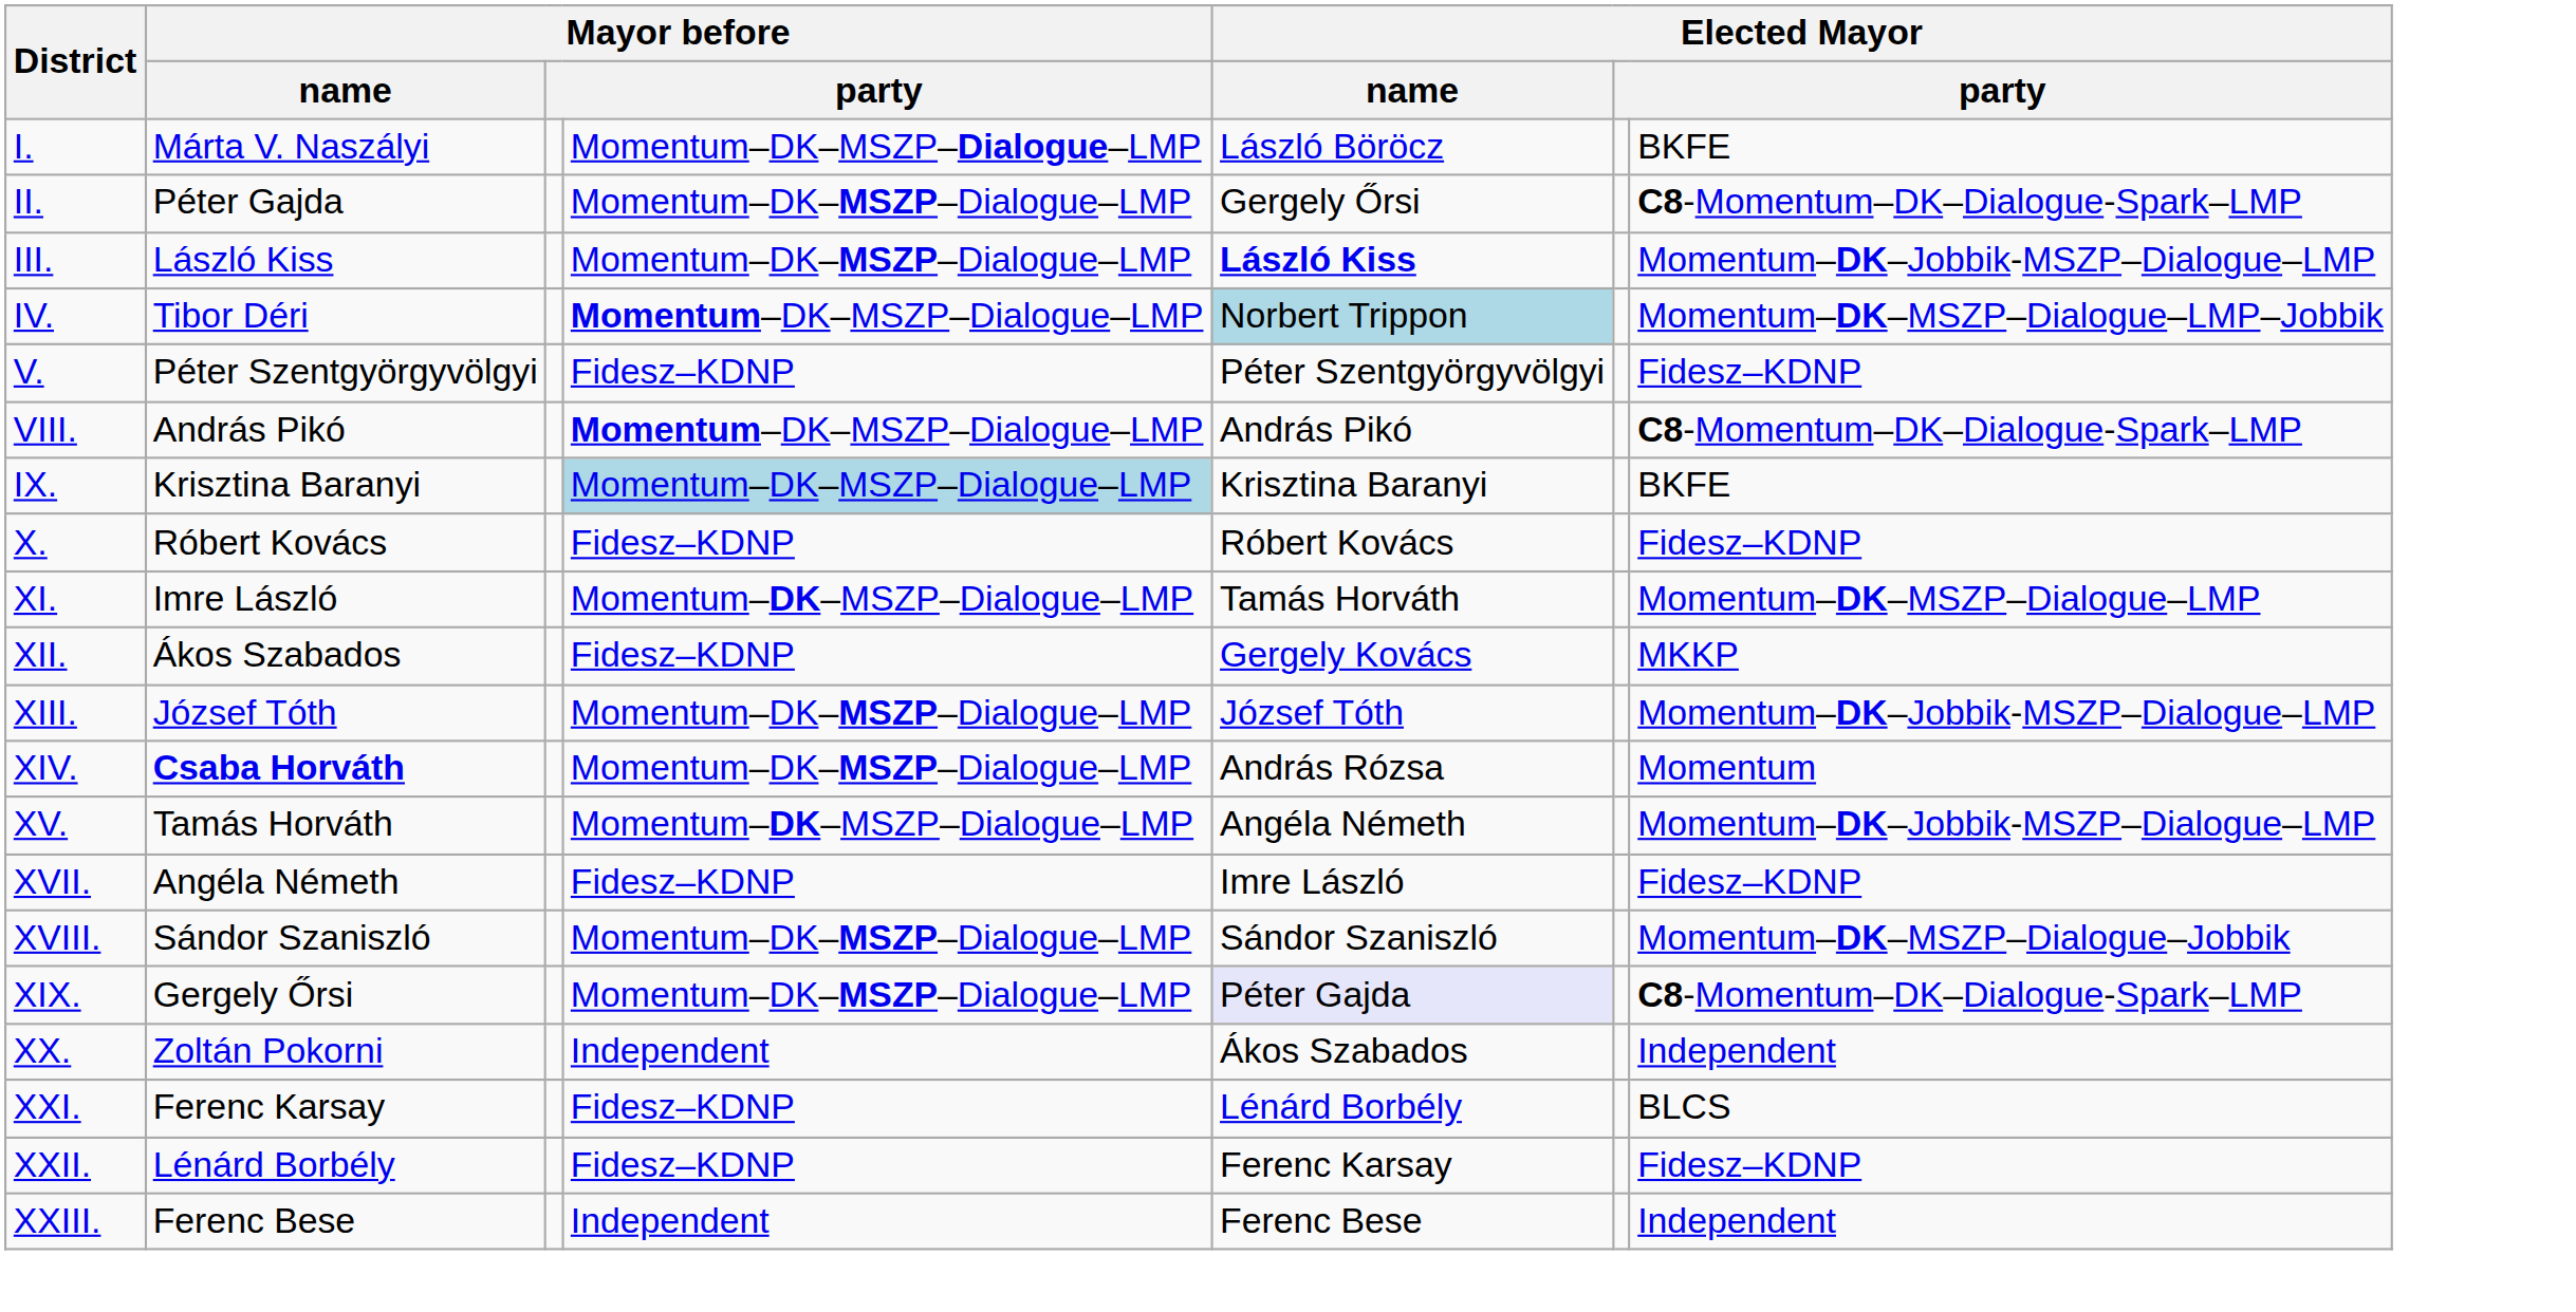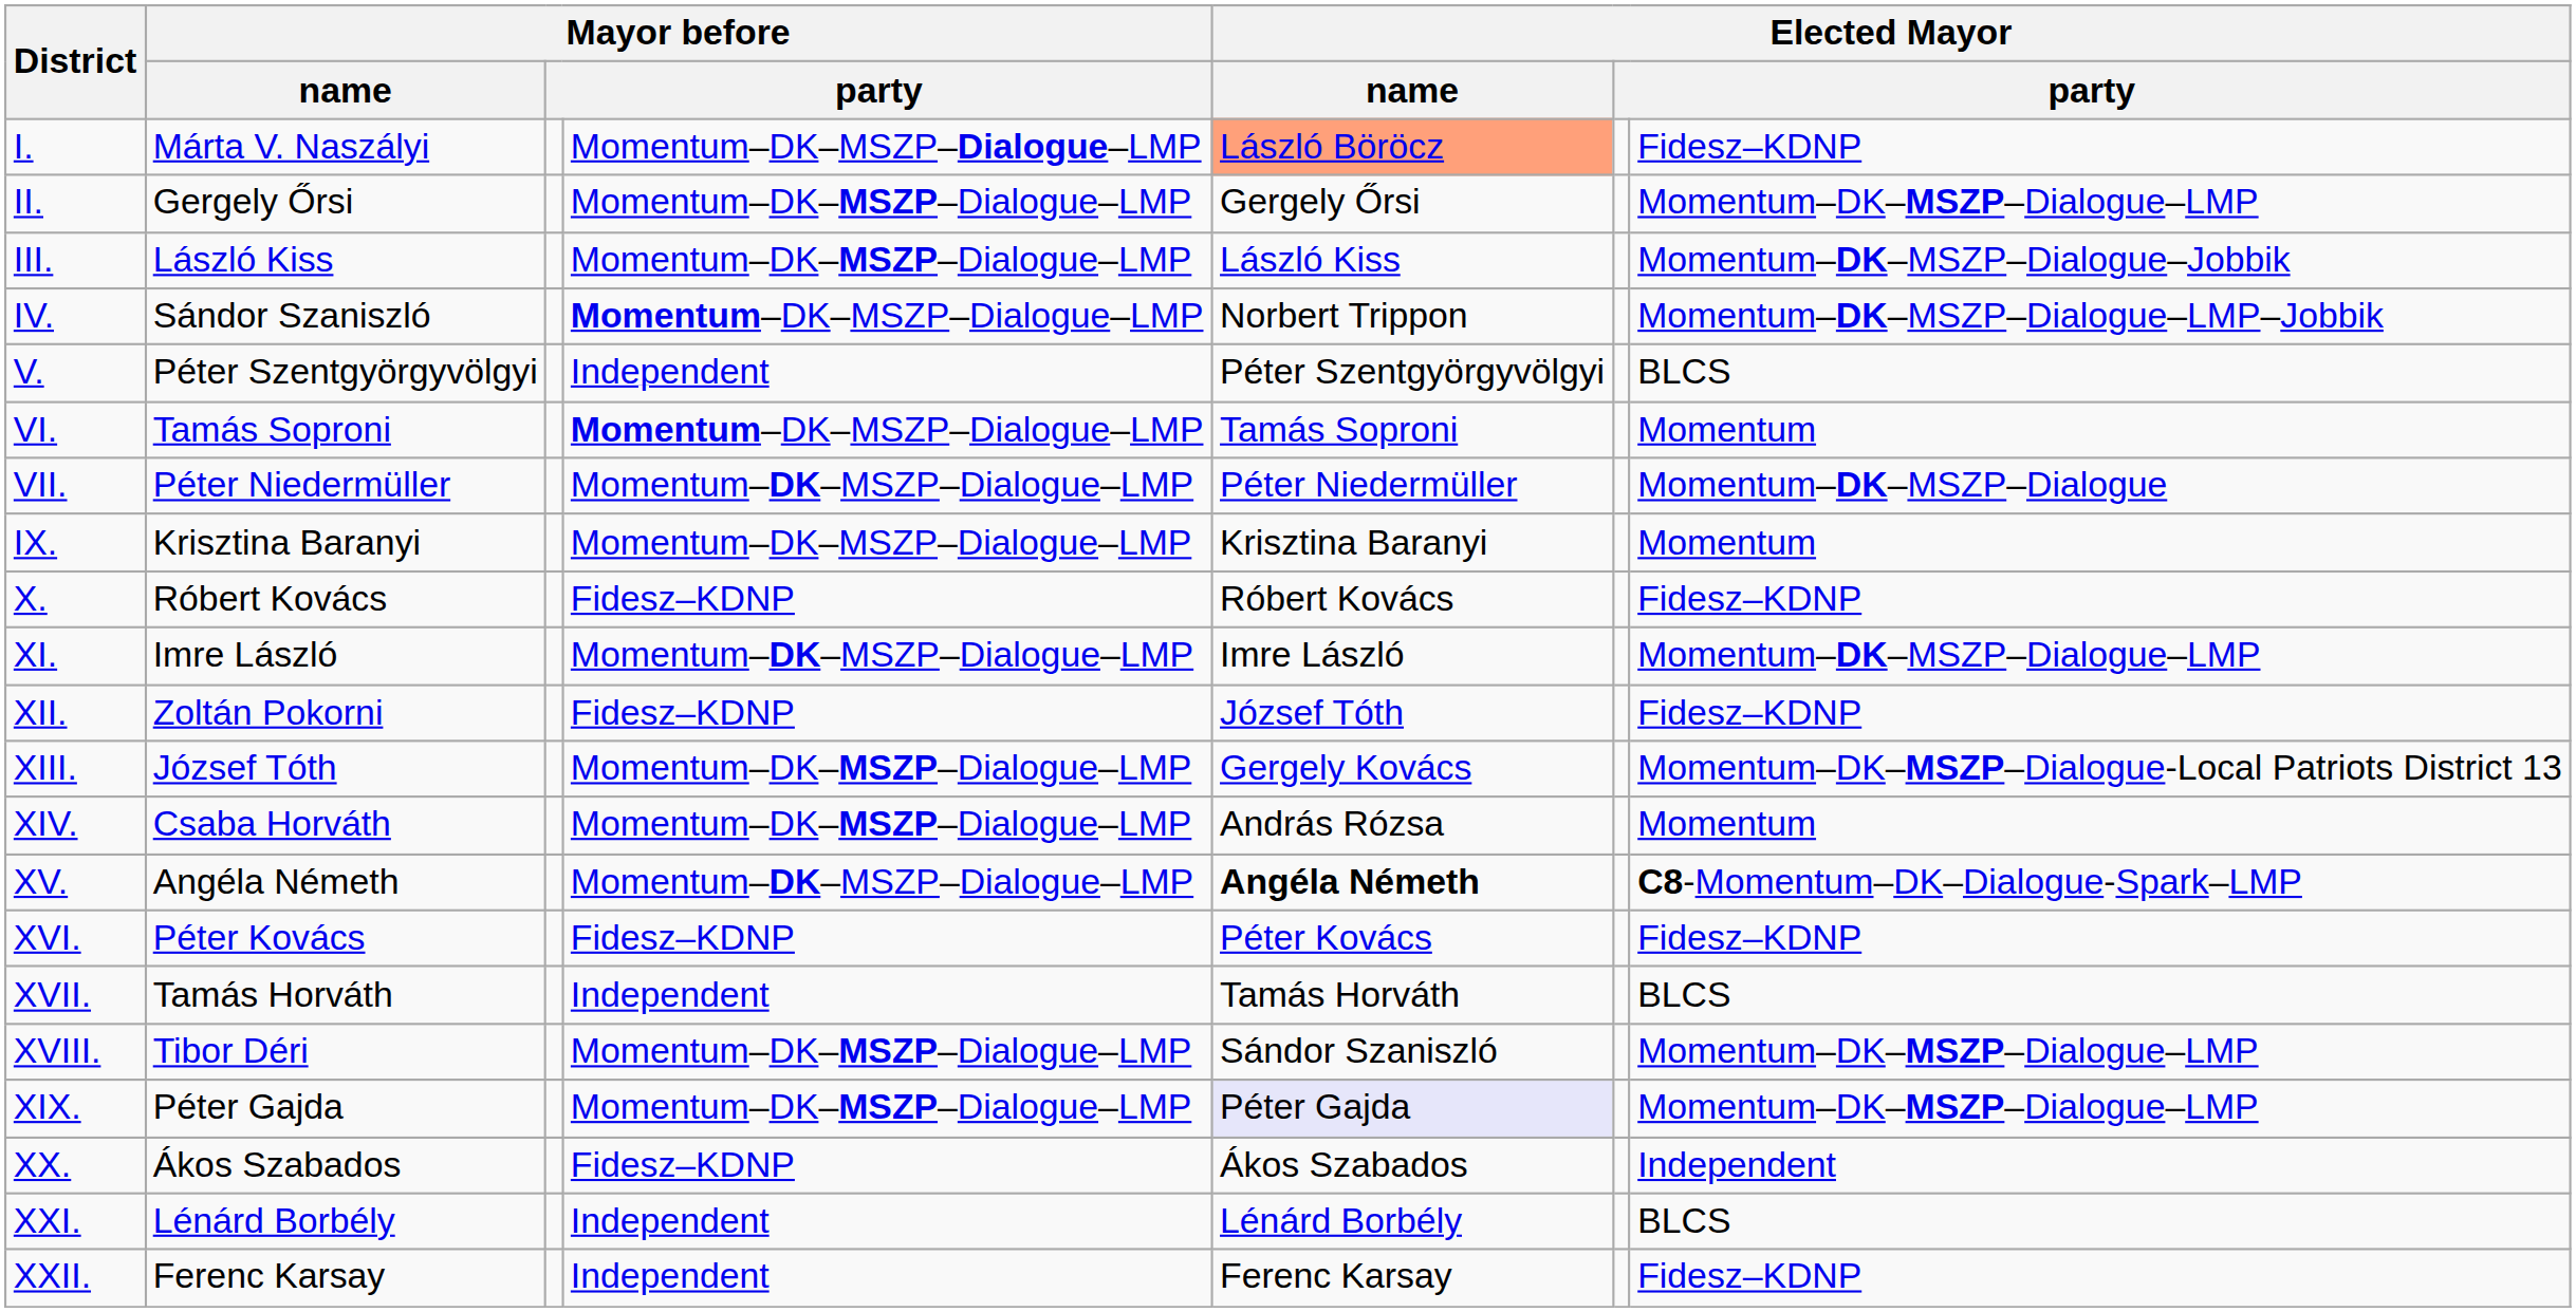 <table class="wikitable sortable">
 <tr>
 <th rowspan="2">District</th>
 <th colspan="3">Mayor before</th>
 <th colspan="3">Elected Mayor</th>
 </tr>
 <tr>
 <th>name</th>
 <th colspan="2">party</th>
 <th>name</th>
 <th colspan="2">party</th>
 </tr>
 <tr>
 <td><a href='#'>I.</a></td>
 <td><a href='#'>Márta V. Naszályi</a></td>
 <td></td>
 <td><a href='#'>Momentum</a>–<a href='#'>DK</a>–<a href='#'>MSZP</a>–<strong><a href='#'>Dialogue</a></strong>–<a href='#'>LMP</a></td>
-<td><a href='#'>László Böröcz</a></td>
+<td style="background: lightsalmon;"><a href='#'>László Böröcz</a></td>
 <td></td>
-<td>BKFE</td>
+<td><a href='#'>Fidesz–KDNP</a></td>
 </tr>
 <tr>
 <td><a href='#'>II.</a></td>
-<td>Péter Gajda</td>
+<td>Gergely Őrsi</td>
 <td></td>
 <td><a href='#'>Momentum</a>–<a href='#'>DK</a>–<a href='#'><strong>MSZP</strong></a>–<a href='#'>Dialogue</a>–<a href='#'>LMP</a></td>
 <td>Gergely Őrsi</td>
 <td></td>
-<td><strong>C8</strong>-<a href='#'>Momentum</a>–<a href='#'>DK</a>–<a href='#'>Dialogue</a>-<a href='#'>Spark</a>–<a href='#'>LMP</a></td>
+<td><a href='#'>Momentum</a>–<a href='#'>DK</a>–<a href='#'><strong>MSZP</strong></a>–<a href='#'>Dialogue</a>–<a href='#'>LMP</a></td>
 </tr>
 <tr>
 <td><a href='#'>III.</a></td>
 <td><a href='#'>László Kiss</a></td>
 <td></td>
 <td><a href='#'>Momentum</a>–<a href='#'>DK</a>–<a href='#'><strong>MSZP</strong></a>–<a href='#'>Dialogue</a>–<a href='#'>LMP</a></td>
-<td><strong><a href='#'>László Kiss</a></strong></td>
+<td><a href='#'>László Kiss</a></td>
 <td></td>
-<td><a href='#'>Momentum</a>–<a href='#'><strong>DK</strong></a>–<a href='#'>Jobbik</a>-<a href='#'>MSZP</a>–<a href='#'>Dialogue</a>–<a href='#'>LMP</a></td>
+<td><a href='#'>Momentum</a>–<a href='#'><strong>DK</strong></a>–<a href='#'>MSZP</a>–<a href='#'>Dialogue</a>–<a href='#'>Jobbik</a></td>
 </tr>
 <tr>
 <td><a href='#'>IV.</a></td>
-<td><a href='#'>Tibor Déri</a></td>
+<td>Sándor Szaniszló</td>
 <td></td>
 <td><a href='#'><strong>Momentum</strong></a>–<a href='#'>DK</a>–<a href='#'>MSZP</a>–<a href='#'>Dialogue</a>–<a href='#'>LMP</a></td>
-<td style="background: lightblue;">Norbert Trippon</td>
+<td>Norbert Trippon</td>
 <td></td>
 <td><a href='#'>Momentum</a>–<a href='#'><strong>DK</strong></a>–<a href='#'>MSZP</a>–<a href='#'>Dialogue</a>–<a href='#'>LMP</a>–<a href='#'>Jobbik</a></td>
 </tr>
 <tr>
 <td><a href='#'>V.</a></td>
 <td>Péter Szentgyörgyvölgyi</td>
 <td></td>
-<td><a href='#'>Fidesz–KDNP</a></td>
+<td><a href='#'>Independent</a></td>
 <td>Péter Szentgyörgyvölgyi</td>
 <td></td>
-<td><a href='#'>Fidesz–KDNP</a></td>
+<td>BLCS</td>
 </tr>
 <tr>
-<td><a href='#'>VIII.</a></td>
-<td>András Pikó</td>
+<td><a href='#'>VI.</a></td>
+<td><a href='#'>Tamás Soproni</a></td>
 <td></td>
 <td><a href='#'><strong>Momentum</strong></a>–<a href='#'>DK</a>–<a href='#'>MSZP</a>–<a href='#'>Dialogue</a>–<a href='#'>LMP</a></td>
-<td>András Pikó</td>
+<td><a href='#'>Tamás Soproni</a></td>
 <td></td>
-<td><strong>C8</strong>-<a href='#'>Momentum</a>–<a href='#'>DK</a>–<a href='#'>Dialogue</a>-<a href='#'>Spark</a>–<a href='#'>LMP</a></td>
+<td><a href='#'>Momentum</a></td>
+</tr>
+<tr>
+<td><a href='#'>VII.</a></td>
+<td><a href='#'>Péter Niedermüller</a></td>
+<td></td>
+<td><a href='#'>Momentum</a>–<a href='#'><strong>DK</strong></a>–<a href='#'>MSZP</a>–<a href='#'>Dialogue</a>–<a href='#'>LMP</a></td>
+<td><a href='#'>Péter Niedermüller</a></td>
+<td></td>
+<td><a href='#'>Momentum</a>–<a href='#'><strong>DK</strong></a>–<a href='#'>MSZP</a>–<a href='#'>Dialogue</a></td>
 </tr>
 <tr>
 <td><a href='#'>IX.</a></td>
 <td>Krisztina Baranyi</td>
 <td></td>
-<td style="background: lightblue;"><a href='#'>Momentum</a>–<a href='#'>DK</a>–<a href='#'>MSZP</a>–<a href='#'>Dialogue</a>–<a href='#'>LMP</a></td>
+<td><a href='#'>Momentum</a>–<a href='#'>DK</a>–<a href='#'>MSZP</a>–<a href='#'>Dialogue</a>–<a href='#'>LMP</a></td>
 <td>Krisztina Baranyi</td>
 <td></td>
-<td>BKFE</td>
+<td><a href='#'>Momentum</a></td>
 </tr>
 <tr>
 <td><a href='#'>X.</a></td>
 <td>Róbert Kovács</td>
 <td></td>
 <td><a href='#'>Fidesz–KDNP</a></td>
 <td>Róbert Kovács</td>
 <td></td>
 <td><a href='#'>Fidesz–KDNP</a></td>
 </tr>
 <tr>
 <td><a href='#'>XI.</a></td>
 <td>Imre László</td>
 <td></td>
 <td><a href='#'>Momentum</a>–<a href='#'><strong>DK</strong></a>–<a href='#'>MSZP</a>–<a href='#'>Dialogue</a>–<a href='#'>LMP</a></td>
-<td>Tamás Horváth</td>
+<td>Imre László</td>
 <td></td>
 <td><a href='#'>Momentum</a>–<a href='#'><strong>DK</strong></a>–<a href='#'>MSZP</a>–<a href='#'>Dialogue</a>–<a href='#'>LMP</a></td>
 </tr>
 <tr>
 <td><a href='#'>XII.</a></td>
-<td>Ákos Szabados</td>
+<td><a href='#'>Zoltán Pokorni</a></td>
 <td></td>
 <td><a href='#'>Fidesz–KDNP</a></td>
-<td><a href='#'>Gergely Kovács</a></td>
+<td><a href='#'>József Tóth</a></td>
 <td></td>
-<td><a href='#'>MKKP</a></td>
+<td><a href='#'>Fidesz–KDNP</a></td>
 </tr>
 <tr>
 <td><a href='#'>XIII.</a></td>
 <td><a href='#'>József Tóth</a></td>
 <td></td>
 <td><a href='#'>Momentum</a>–<a href='#'>DK</a>–<a href='#'><strong>MSZP</strong></a>–<a href='#'>Dialogue</a>–<a href='#'>LMP</a></td>
-<td><a href='#'>József Tóth</a></td>
+<td><a href='#'>Gergely Kovács</a></td>
 <td></td>
-<td><a href='#'>Momentum</a>–<a href='#'><strong>DK</strong></a>–<a href='#'>Jobbik</a>-<a href='#'>MSZP</a>–<a href='#'>Dialogue</a>–<a href='#'>LMP</a></td>
+<td><a href='#'>Momentum</a>–<a href='#'>DK</a>–<a href='#'><strong>MSZP</strong></a>–<a href='#'>Dialogue</a>-Local Patriots District 13</td>
 </tr>
 <tr>
 <td><a href='#'>XIV.</a></td>
-<td><strong><a href='#'>Csaba Horváth</a></strong></td>
+<td><a href='#'>Csaba Horváth</a></td>
 <td></td>
 <td><a href='#'>Momentum</a>–<a href='#'>DK</a>–<a href='#'><strong>MSZP</strong></a>–<a href='#'>Dialogue</a>–<a href='#'>LMP</a></td>
 <td>András Rózsa</td>
 <td></td>
 <td><a href='#'>Momentum</a></td>
 </tr>
 <tr>
 <td><a href='#'>XV.</a></td>
-<td>Tamás Horváth</td>
+<td>Angéla Németh</td>
 <td></td>
 <td><a href='#'>Momentum</a>–<a href='#'><strong>DK</strong></a>–<a href='#'>MSZP</a>–<a href='#'>Dialogue</a>–<a href='#'>LMP</a></td>
-<td>Angéla Németh</td>
+<td><strong>Angéla Németh</strong></td>
 <td></td>
-<td><a href='#'>Momentum</a>–<a href='#'><strong>DK</strong></a>–<a href='#'>Jobbik</a>-<a href='#'>MSZP</a>–<a href='#'>Dialogue</a>–<a href='#'>LMP</a></td>
+<td><strong>C8</strong>-<a href='#'>Momentum</a>–<a href='#'>DK</a>–<a href='#'>Dialogue</a>-<a href='#'>Spark</a>–<a href='#'>LMP</a></td>
 </tr>
 <tr>
-<td><a href='#'>XVII.</a></td>
-<td>Angéla Németh</td>
+<td><a href='#'>XVI.</a></td>
+<td><a href='#'>Péter Kovács</a></td>
 <td></td>
 <td><a href='#'>Fidesz–KDNP</a></td>
-<td>Imre László</td>
+<td><a href='#'>Péter Kovács</a></td>
 <td></td>
 <td><a href='#'>Fidesz–KDNP</a></td>
 </tr>
 <tr>
+<td><a href='#'>XVII.</a></td>
+<td>Tamás Horváth</td>
+<td></td>
+<td><a href='#'>Independent</a></td>
+<td>Tamás Horváth</td>
+<td></td>
+<td>BLCS</td>
+</tr>
+<tr>
 <td><a href='#'>XVIII.</a></td>
-<td>Sándor Szaniszló</td>
+<td><a href='#'>Tibor Déri</a></td>
 <td></td>
 <td><a href='#'>Momentum</a>–<a href='#'>DK</a>–<a href='#'><strong>MSZP</strong></a>–<a href='#'>Dialogue</a>–<a href='#'>LMP</a></td>
 <td>Sándor Szaniszló</td>
 <td></td>
-<td><a href='#'>Momentum</a>–<a href='#'><strong>DK</strong></a>–<a href='#'>MSZP</a>–<a href='#'>Dialogue</a>–<a href='#'>Jobbik</a></td>
+<td><a href='#'>Momentum</a>–<a href='#'>DK</a>–<a href='#'><strong>MSZP</strong></a>–<a href='#'>Dialogue</a>–<a href='#'>LMP</a></td>
 </tr>
 <tr>
 <td><a href='#'>XIX.</a></td>
-<td>Gergely Őrsi</td>
+<td>Péter Gajda</td>
 <td></td>
 <td><a href='#'>Momentum</a>–<a href='#'>DK</a>–<a href='#'><strong>MSZP</strong></a>–<a href='#'>Dialogue</a>–<a href='#'>LMP</a></td>
 <td style="background: lavender;">Péter Gajda</td>
 <td></td>
-<td><strong>C8</strong>-<a href='#'>Momentum</a>–<a href='#'>DK</a>–<a href='#'>Dialogue</a>-<a href='#'>Spark</a>–<a href='#'>LMP</a></td>
+<td><a href='#'>Momentum</a>–<a href='#'>DK</a>–<a href='#'><strong>MSZP</strong></a>–<a href='#'>Dialogue</a>–<a href='#'>LMP</a></td>
 </tr>
 <tr>
 <td><a href='#'>XX.</a></td>
-<td><a href='#'>Zoltán Pokorni</a></td>
+<td>Ákos Szabados</td>
 <td></td>
-<td><a href='#'>Independent</a></td>
+<td><a href='#'>Fidesz–KDNP</a></td>
 <td>Ákos Szabados</td>
 <td></td>
 <td><a href='#'>Independent</a></td>
 </tr>
 <tr>
 <td><a href='#'>XXI.</a></td>
-<td>Ferenc Karsay</td>
+<td><a href='#'>Lénárd Borbély</a></td>
 <td></td>
-<td><a href='#'>Fidesz–KDNP</a></td>
+<td><a href='#'>Independent</a></td>
 <td><a href='#'>Lénárd Borbély</a></td>
 <td></td>
 <td>BLCS</td>
 </tr>
 <tr>
 <td><a href='#'>XXII.</a></td>
-<td><a href='#'>Lénárd Borbély</a></td>
+<td>Ferenc Karsay</td>
 <td></td>
-<td><a href='#'>Fidesz–KDNP</a></td>
+<td><a href='#'>Independent</a></td>
 <td>Ferenc Karsay</td>
 <td></td>
 <td><a href='#'>Fidesz–KDNP</a></td>
 </tr>
-<tr>
-<td><a href='#'>XXIII.</a></td>
-<td>Ferenc Bese</td>
-<td></td>
-<td><a href='#'>Independent</a></td>
-<td>Ferenc Bese</td>
-<td></td>
-<td><a href='#'>Independent</a></td>
-</tr>
 </table>
